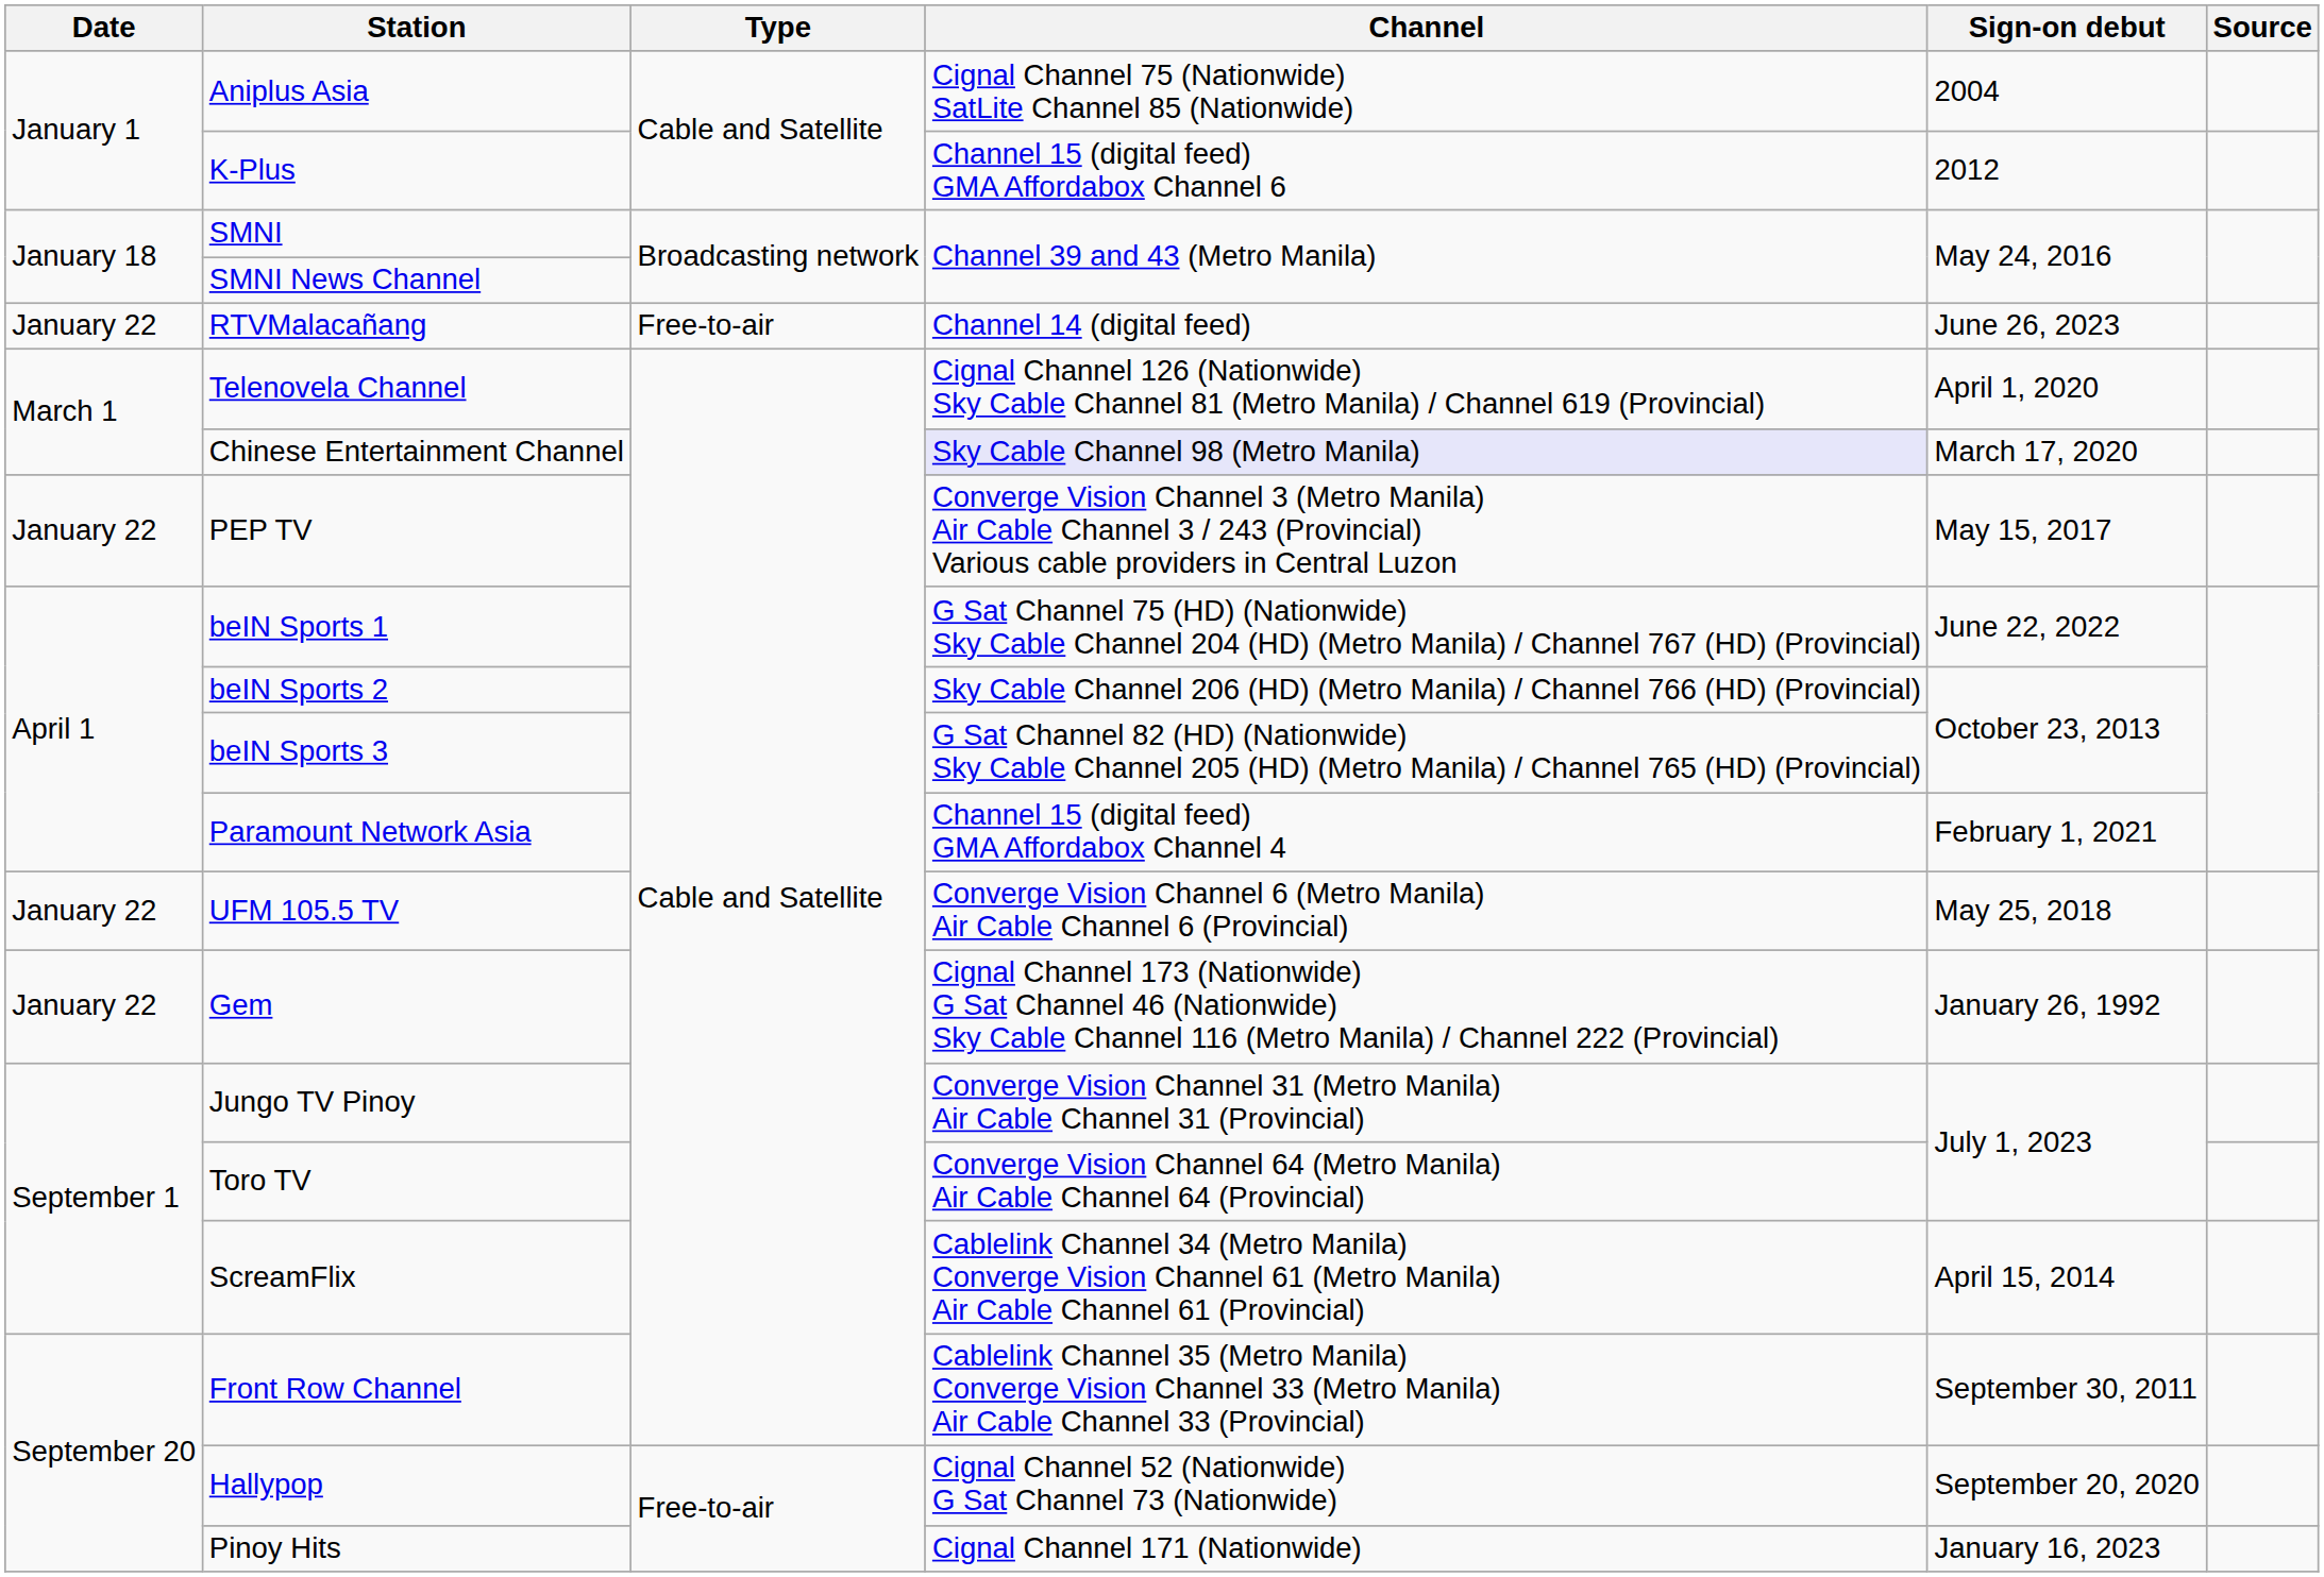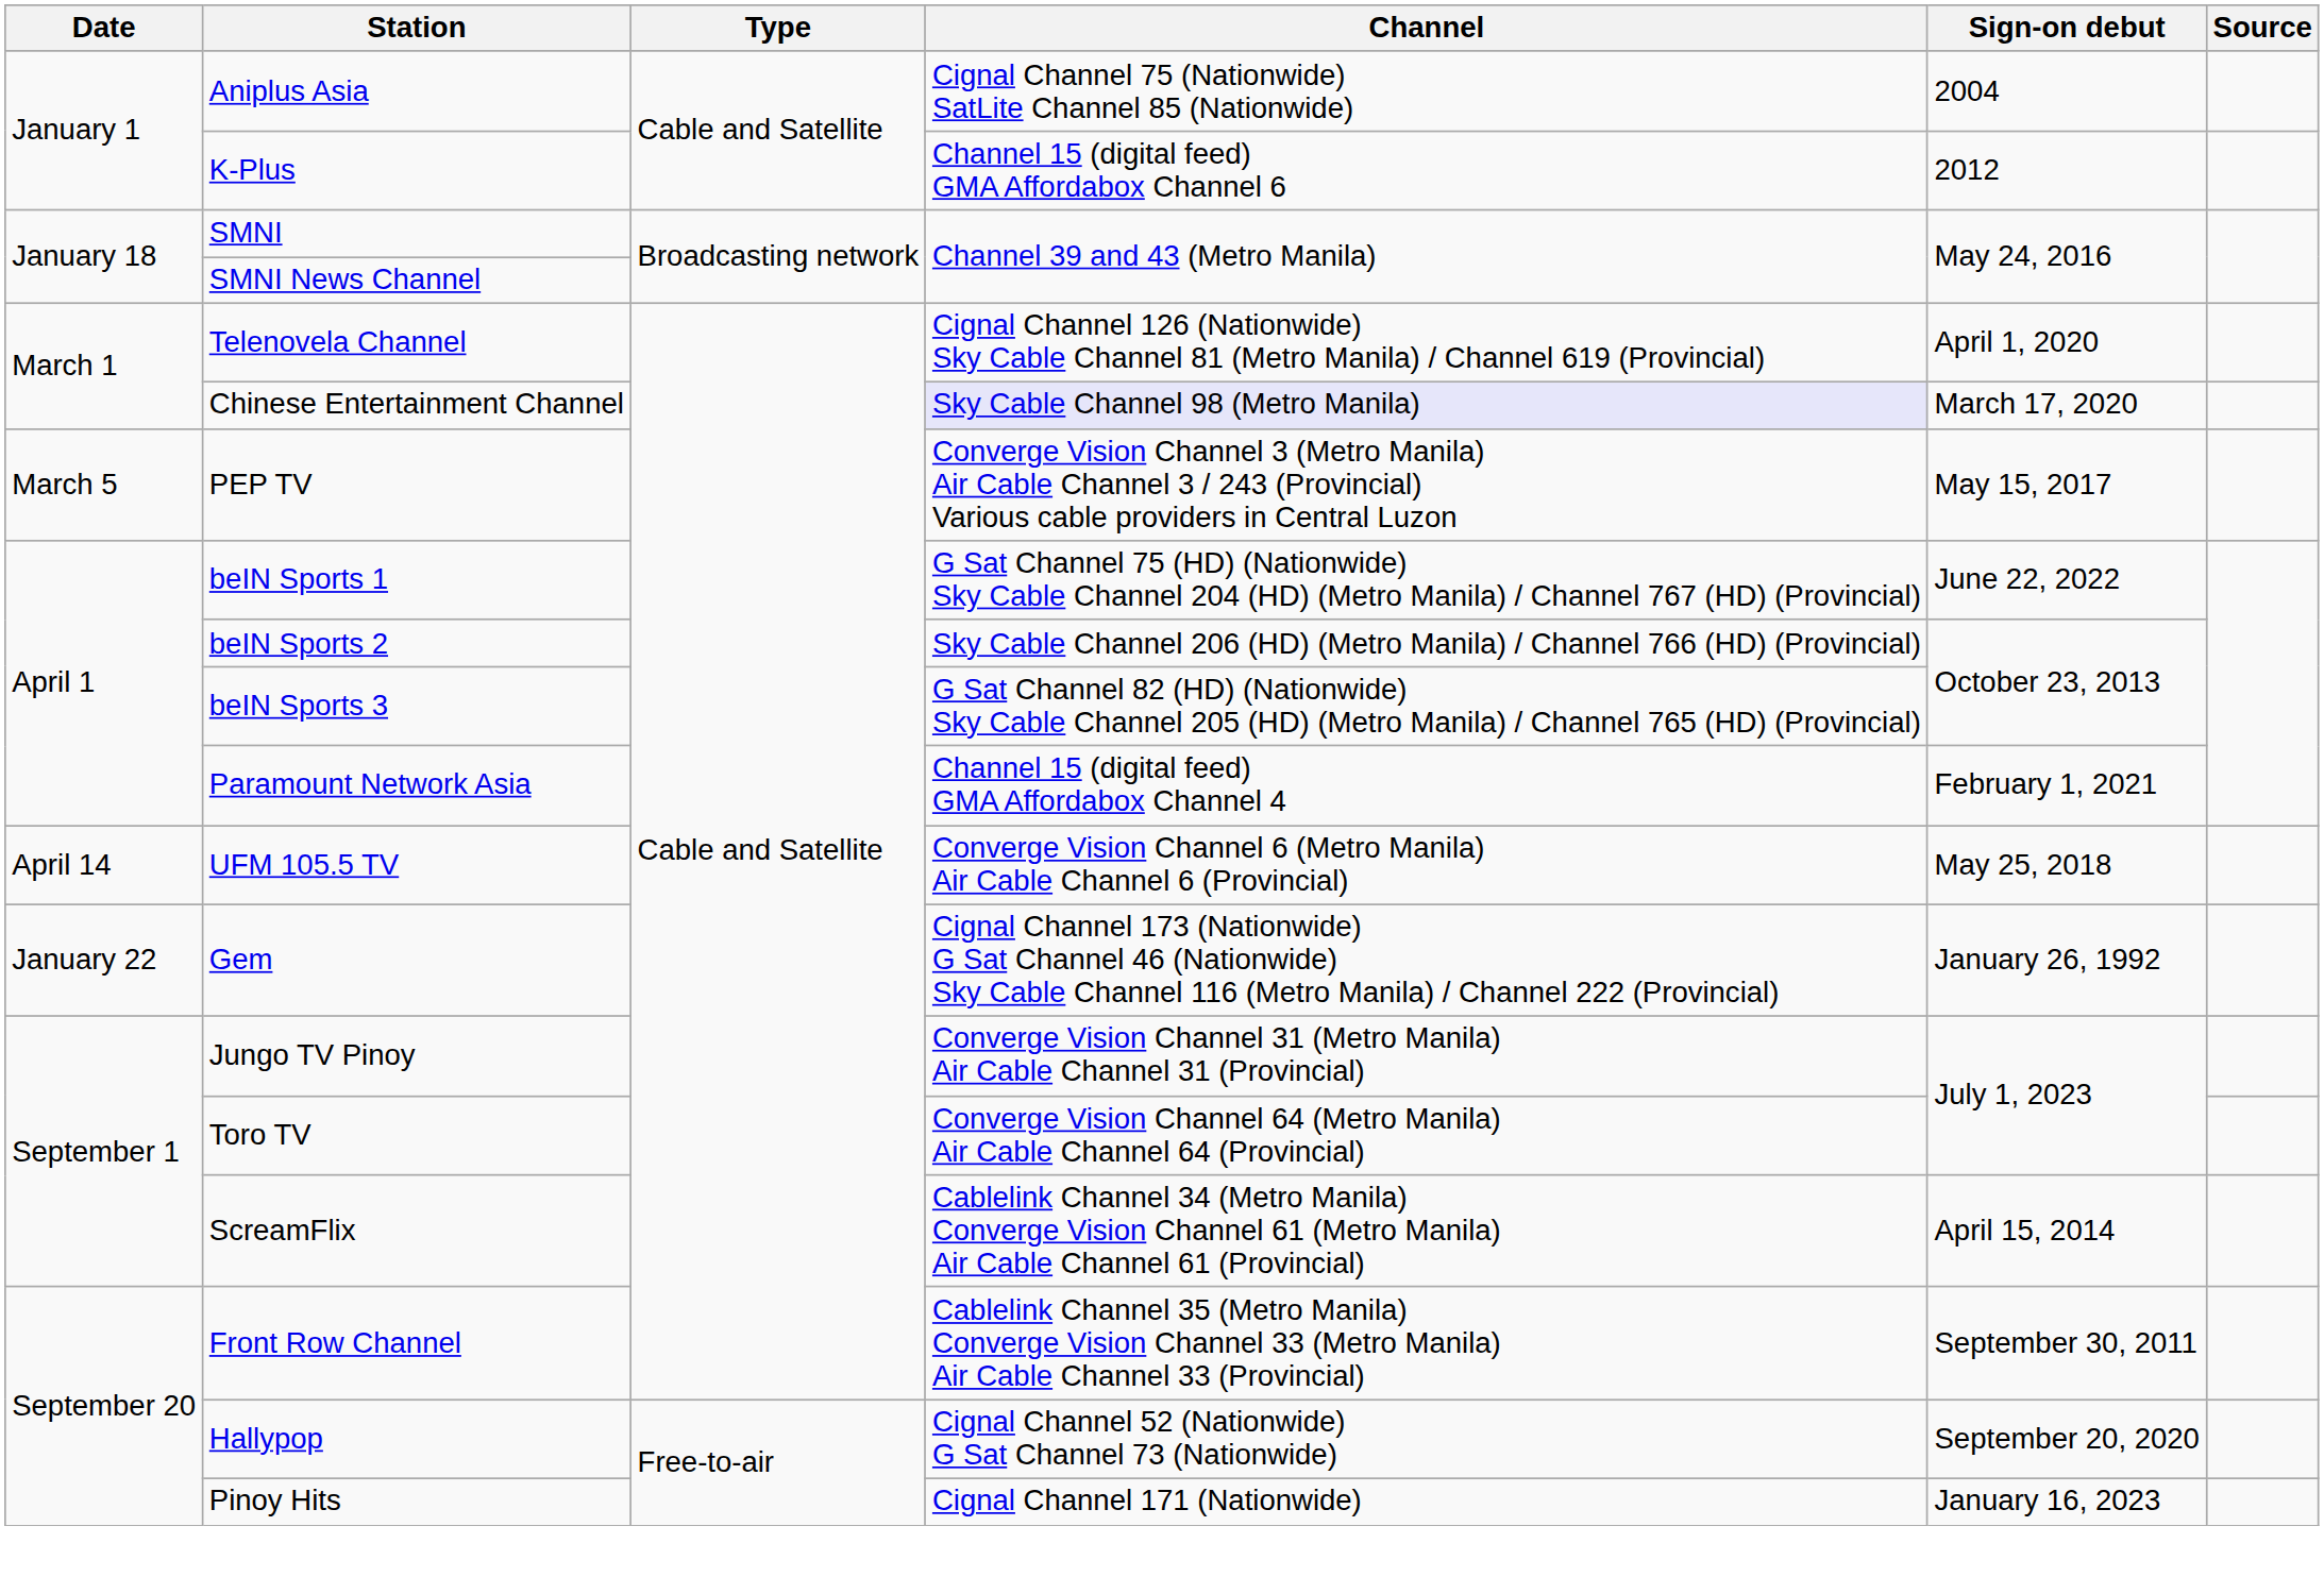 <table class="wikitable">
 <tr>
 <th>Date</th>
 <th>Station</th>
 <th>Type</th>
 <th>Channel</th>
 <th>Sign-on debut</th>
 <th>Source</th>
 </tr>
 <tr>
 <td rowspan="2">January 1</td>
 <td><a href='#'>Aniplus Asia</a></td>
 <td rowspan="2">Cable and Satellite</td>
 <td><a href='#'>Cignal</a> Channel 75 (Nationwide)<br><a href='#'>SatLite</a> Channel 85 (Nationwide)</td>
 <td>2004</td>
 <td></td>
 </tr>
 <tr>
 <td><a href='#'>K-Plus</a></td>
 <td><a href='#'>Channel 15</a> (digital feed)<br><a href='#'>GMA Affordabox</a> Channel 6</td>
 <td>2012</td>
 <td></td>
 </tr>
 <tr>
 <td rowspan="2">January 18</td>
 <td><a href='#'>SMNI</a></td>
 <td rowspan="2">Broadcasting network</td>
 <td rowspan="2"><a href='#'>Channel 39 and 43</a> (Metro Manila)</td>
 <td rowspan="2">May 24, 2016</td>
 <td rowspan="2"></td>
 </tr>
 <tr>
 <td><a href='#'>SMNI News Channel</a></td>
 </tr>
 <tr>
-<td>January 22</td>
-<td><a href='#'>RTVMalacañang</a></td>
-<td>Free-to-air</td>
-<td><a href='#'>Channel 14</a> (digital feed)</td>
-<td>June 26, 2023</td>
-<td></td>
-</tr>
-<tr>
 <td rowspan="2">March 1</td>
 <td><a href='#'>Telenovela Channel</a></td>
 <td rowspan="13">Cable and Satellite</td>
 <td><a href='#'>Cignal</a> Channel 126 (Nationwide)<br><a href='#'>Sky Cable</a> Channel 81 (Metro Manila) / Channel 619 (Provincial)</td>
 <td>April 1, 2020</td>
 <td></td>
 </tr>
 <tr>
 <td>Chinese Entertainment Channel</td>
 <td style="background: lavender;"><a href='#'>Sky Cable</a> Channel 98 (Metro Manila)</td>
 <td>March 17, 2020</td>
 <td></td>
 </tr>
 <tr>
-<td>January 22</td>
+<td>March 5</td>
 <td>PEP TV</td>
 <td><a href='#'>Converge Vision</a> Channel 3 (Metro Manila)<br><a href='#'>Air Cable</a> Channel 3 / 243 (Provincial)<br>Various cable providers in Central Luzon</td>
 <td>May 15, 2017</td>
 <td></td>
 </tr>
 <tr>
 <td rowspan="4">April 1</td>
 <td><a href='#'>beIN Sports 1</a></td>
 <td><a href='#'>G Sat</a> Channel 75 (HD) (Nationwide)<br><a href='#'>Sky Cable</a> Channel 204 (HD) (Metro Manila) / Channel 767 (HD) (Provincial)</td>
 <td>June 22, 2022</td>
 <td rowspan="4"></td>
 </tr>
 <tr>
 <td><a href='#'>beIN Sports 2</a></td>
 <td><a href='#'>Sky Cable</a> Channel 206 (HD) (Metro Manila) / Channel 766 (HD) (Provincial)</td>
 <td rowspan="2">October 23, 2013</td>
 </tr>
 <tr>
 <td><a href='#'>beIN Sports 3</a></td>
 <td><a href='#'>G Sat</a> Channel 82 (HD) (Nationwide)<br><a href='#'>Sky Cable</a> Channel 205 (HD) (Metro Manila) / Channel 765 (HD) (Provincial)</td>
 </tr>
 <tr>
 <td><a href='#'>Paramount Network Asia</a></td>
 <td><a href='#'>Channel 15</a> (digital feed)<br><a href='#'>GMA Affordabox</a> Channel 4</td>
 <td>February 1, 2021</td>
 </tr>
 <tr>
-<td>January 22</td>
+<td>April 14</td>
 <td><a href='#'>UFM 105.5 TV</a></td>
 <td><a href='#'>Converge Vision</a> Channel 6 (Metro Manila)<br><a href='#'>Air Cable</a> Channel 6 (Provincial)</td>
 <td>May 25, 2018</td>
 <td></td>
 </tr>
 <tr>
 <td>January 22</td>
 <td><a href='#'>Gem</a></td>
 <td><a href='#'>Cignal</a> Channel 173 (Nationwide)<br><a href='#'>G Sat</a> Channel 46 (Nationwide)<br><a href='#'>Sky Cable</a> Channel 116 (Metro Manila) / Channel 222 (Provincial)</td>
 <td>January 26, 1992</td>
 <td></td>
 </tr>
 <tr>
 <td rowspan="3">September 1</td>
 <td>Jungo TV Pinoy</td>
 <td><a href='#'>Converge Vision</a> Channel 31 (Metro Manila)<br><a href='#'>Air Cable</a> Channel 31 (Provincial)</td>
 <td rowspan="2">July 1, 2023</td>
 <td></td>
 </tr>
 <tr>
 <td>Toro TV</td>
 <td><a href='#'>Converge Vision</a> Channel 64 (Metro Manila)<br><a href='#'>Air Cable</a> Channel 64 (Provincial)</td>
 <td></td>
 </tr>
 <tr>
 <td>ScreamFlix</td>
 <td><a href='#'>Cablelink</a> Channel 34 (Metro Manila)<br><a href='#'>Converge Vision</a> Channel 61 (Metro Manila)<br><a href='#'>Air Cable</a> Channel 61 (Provincial)</td>
 <td>April 15, 2014</td>
 <td></td>
 </tr>
 <tr>
 <td rowspan="3">September 20</td>
 <td><a href='#'>Front Row Channel</a></td>
 <td><a href='#'>Cablelink</a> Channel 35 (Metro Manila)<br><a href='#'>Converge Vision</a> Channel 33 (Metro Manila)<br><a href='#'>Air Cable</a> Channel 33 (Provincial)</td>
 <td>September 30, 2011</td>
 <td></td>
 </tr>
 <tr>
 <td><a href='#'>Hallypop</a></td>
 <td rowspan="2">Free-to-air</td>
 <td><a href='#'>Cignal</a> Channel 52 (Nationwide)<br><a href='#'>G Sat</a> Channel 73 (Nationwide)</td>
 <td>September 20, 2020</td>
 <td></td>
 </tr>
 <tr>
 <td>Pinoy Hits</td>
 <td><a href='#'>Cignal</a> Channel 171 (Nationwide)</td>
 <td>January 16, 2023</td>
 <td></td>
 </tr>
 </table>
